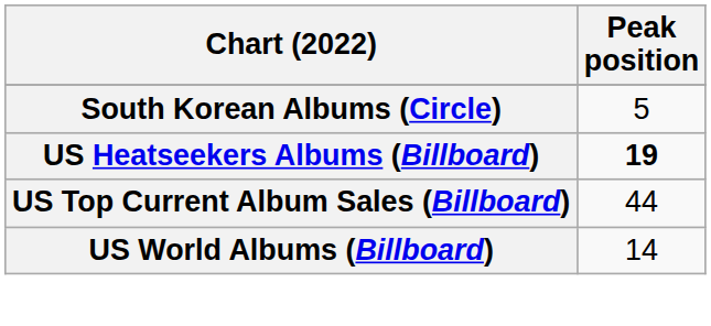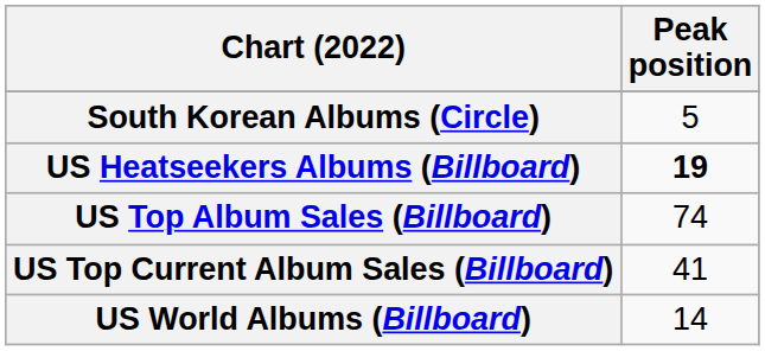 <table class="wikitable sortable plainrowheaders" style="text-align:center">
 <tr>
 <th>Chart (2022)</th>
 <th>Peak<br>position</th>
 </tr>
 <tr>
 </tr>
 <tr>
 <th scope="row">South Korean Albums (<a href='#'>Circle</a>)</th>
 <td>5</td>
 </tr>
 <tr>
 <th scope="row">US <a href='#'>Heatseekers Albums</a> (<em><a href='#'>Billboard</a></em>)</th>
 <td><strong>19</strong></td>
 </tr>
 <tr>
+<th scope="row">US <a href='#'>Top Album Sales</a> (<em><a href='#'>Billboard</a></em>)</th>
+<td>74</td>
+</tr>
+<tr>
 <th scope="row">US Top Current Album Sales (<em><a href='#'>Billboard</a></em>)</th>
-<td>44</td>
+<td>41</td>
 </tr>
 <tr>
 <th scope="row">US World Albums (<em><a href='#'>Billboard</a></em>)</th>
 <td>14</td>
 </tr>
 </table>
